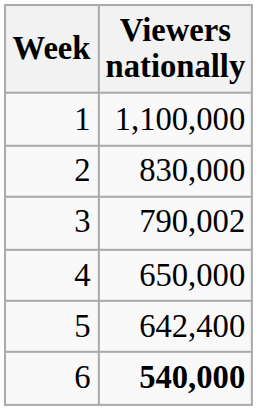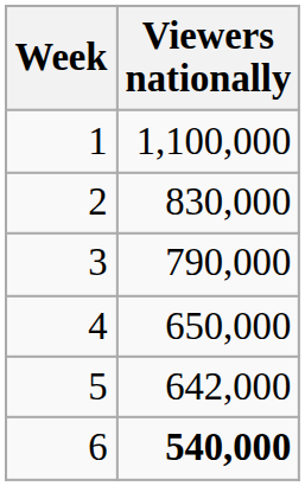 <table class="wikitable">
 <tr>
 <th>Week</th>
 <th>Viewers<br>nationally</th>
 </tr>
 <tr align="right">
 <td>1</td>
 <td>1,100,000</td>
 </tr>
 <tr align="right">
 <td>2</td>
 <td>830,000</td>
 </tr>
 <tr align="right">
 <td>3</td>
-<td>790,002</td>
+<td>790,000</td>
 </tr>
 <tr align="right">
 <td>4</td>
 <td>650,000</td>
 </tr>
 <tr align="right">
 <td>5</td>
-<td>642,400</td>
+<td>642,000</td>
 </tr>
 <tr align="right">
 <td>6</td>
 <td><strong>540,000</strong></td>
 </tr>
 </table>
